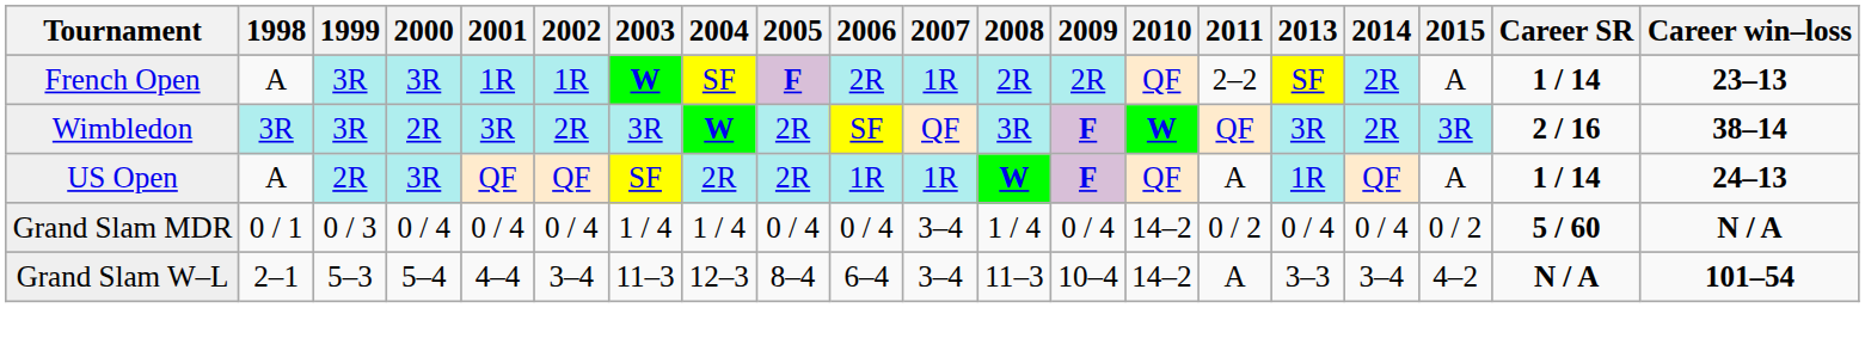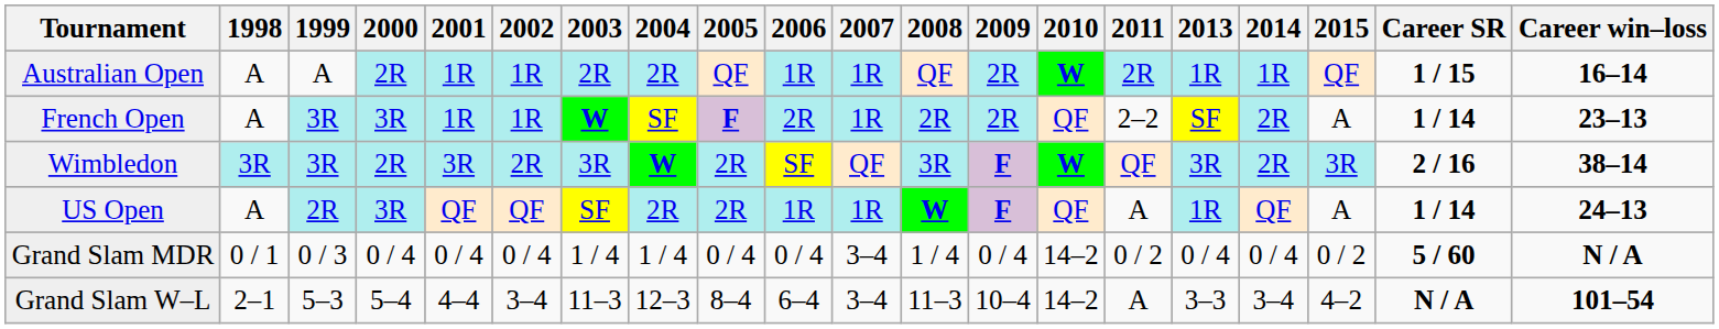 <table class=wikitable style=text-align:center;font-size:95%>
 <tr>
 <th>Tournament</th>
 <th>1998</th>
 <th>1999</th>
 <th>2000</th>
 <th>2001</th>
 <th>2002</th>
 <th>2003</th>
 <th>2004</th>
 <th>2005</th>
 <th>2006</th>
 <th>2007</th>
 <th>2008</th>
 <th>2009</th>
 <th>2010</th>
 <th>2011</th>
 <th>2013</th>
 <th>2014</th>
 <th>2015</th>
 <th>Career SR</th>
 <th>Career win–loss</th>
+</tr>
+<tr>
+<td style="background:#EFEFEF;"><a href='#'>Australian Open</a></td>
+<td align="center">A</td>
+<td align="center">A</td>
+<td align="center" style="background:#afeeee;"><a href='#'>2R</a></td>
+<td align="center" style="background:#afeeee;"><a href='#'>1R</a></td>
+<td align="center" style="background:#afeeee;"><a href='#'>1R</a></td>
+<td align="center" style="background:#afeeee;"><a href='#'>2R</a></td>
+<td align="center" style="background:#afeeee;"><a href='#'>2R</a></td>
+<td align="center" style="background:#ffebcd;"><a href='#'>QF</a></td>
+<td align="center" style="background:#afeeee;"><a href='#'>1R</a></td>
+<td align="center" style="background:#afeeee;"><a href='#'>1R</a></td>
+<td align="center" style="background:#ffebcd;"><a href='#'>QF</a></td>
+<td align="center" style="background:#afeeee;"><a href='#'>2R</a></td>
+<td align="center" style="background:#00ff00;"><a href='#'><strong>W</strong></a></td>
+<td align="center" style="background:#afeeee;"><a href='#'>2R</a></td>
+<td align="center" style="background:#afeeee;"><a href='#'>1R</a></td>
+<td align="center" style="background:#afeeee;"><a href='#'>1R</a></td>
+<td align="center" style="background:#ffebcd;"><a href='#'>QF</a></td>
+<td align="center"><strong>1 / 15</strong></td>
+<td align="center"><strong>16–14</strong></td>
 </tr>
 <tr>
 <td style="background:#EFEFEF;"><a href='#'>French Open</a></td>
 <td align="center">A</td>
 <td align="center" style="background:#afeeee;"><a href='#'>3R</a></td>
 <td align="center" style="background:#afeeee;"><a href='#'>3R</a></td>
 <td align="center" style="background:#afeeee;"><a href='#'>1R</a></td>
 <td align="center" style="background:#afeeee;"><a href='#'>1R</a></td>
 <td align="center" style="background:#00ff00;"><a href='#'><strong>W</strong></a></td>
 <td align="center" style="background:yellow;"><a href='#'>SF</a></td>
 <td align="center" style="background:#D8BFD8;"><a href='#'><strong>F</strong></a></td>
 <td align="center" style="background:#afeeee;"><a href='#'>2R</a></td>
 <td align="center" style="background:#afeeee;"><a href='#'>1R</a></td>
 <td align="center" style="background:#afeeee;"><a href='#'>2R</a></td>
 <td align="center" style="background:#afeeee;"><a href='#'>2R</a></td>
 <td align="center" style="background:#ffebcd;"><a href='#'>QF</a></td>
 <td align="center">2–2</td>
 <td align="center" style="background:yellow;"><a href='#'>SF</a></td>
 <td align="center" style="background:#afeeee;"><a href='#'>2R</a></td>
 <td align="center">A</td>
 <td align="center"><strong>1 / 14</strong></td>
 <td align="center"><strong>23–13</strong></td>
 </tr>
 <tr>
 <td style="background:#EFEFEF;"><a href='#'>Wimbledon</a></td>
 <td align="center" style="background:#afeeee;"><a href='#'>3R</a></td>
 <td align="center" style="background:#afeeee;"><a href='#'>3R</a></td>
 <td align="center" style="background:#afeeee;"><a href='#'>2R</a></td>
 <td align="center" style="background:#afeeee;"><a href='#'>3R</a></td>
 <td align="center" style="background:#afeeee;"><a href='#'>2R</a></td>
 <td align="center" style="background:#afeeee;"><a href='#'>3R</a></td>
 <td align="center" style="background:#00ff00;"><a href='#'><strong>W</strong></a></td>
 <td align="center" style="background:#afeeee;"><a href='#'>2R</a></td>
 <td align="center" style="background:yellow;"><a href='#'>SF</a></td>
 <td align="center" style="background:#ffebcd;"><a href='#'>QF</a></td>
 <td align="center" style="background:#afeeee;"><a href='#'>3R</a></td>
 <td align="center" style="background:#D8BFD8;"><a href='#'><strong>F</strong></a></td>
 <td align="center" style="background:#00ff00;"><a href='#'><strong>W</strong></a></td>
 <td align="center" style="background:#ffebcd;"><a href='#'>QF</a></td>
 <td align="center" style="background:#afeeee;"><a href='#'>3R</a></td>
 <td align="center" style="background:#afeeee;"><a href='#'>2R</a></td>
 <td align="center" style="background:#afeeee;"><a href='#'>3R</a></td>
 <td align="center"><strong>2 / 16</strong></td>
 <td align="center"><strong>38–14</strong></td>
 </tr>
 <tr>
 <td style="background:#EFEFEF;"><a href='#'>US Open</a></td>
 <td align="center">A</td>
 <td align="center" style="background:#afeeee;"><a href='#'>2R</a></td>
 <td align="center" style="background:#afeeee;"><a href='#'>3R</a></td>
 <td align="center" style="background:#ffebcd;"><a href='#'>QF</a></td>
 <td align="center" style="background:#ffebcd;"><a href='#'>QF</a></td>
 <td align="center" style="background:yellow;"><a href='#'>SF</a></td>
 <td align="center" style="background:#afeeee;"><a href='#'>2R</a></td>
 <td align="center" style="background:#afeeee;"><a href='#'>2R</a></td>
 <td align="center" style="background:#afeeee;"><a href='#'>1R</a></td>
 <td align="center" style="background:#afeeee;"><a href='#'>1R</a></td>
 <td align="center" style="background:#00ff00;"><a href='#'><strong>W</strong></a></td>
 <td align="center" style="background:#D8BFD8;"><a href='#'><strong>F</strong></a></td>
 <td align="center" style="background:#ffebcd;"><a href='#'>QF</a></td>
 <td align="center">A</td>
 <td align="center" style="background:#afeeee;"><a href='#'>1R</a></td>
 <td align="center" style="background:#ffebcd;"><a href='#'>QF</a></td>
 <td>A</td>
 <td align="center"><strong>1 / 14</strong></td>
 <td align="center"><strong>24–13</strong></td>
 </tr>
 <tr>
 <td style="background:#EFEFEF;">Grand Slam MDR</td>
 <td align="center">0 / 1</td>
 <td align="center">0 / 3</td>
 <td align="center">0 / 4</td>
 <td align="center">0 / 4</td>
 <td align="center">0 / 4</td>
 <td align="center">1 / 4</td>
 <td align="center">1 / 4</td>
 <td align="center">0 / 4</td>
 <td align="center">0 / 4</td>
 <td align="center">3–4</td>
 <td align="center">1 / 4</td>
 <td align="center">0 / 4</td>
 <td align="center">14–2</td>
 <td align="center">0 / 2</td>
 <td align="center">0 / 4</td>
 <td align="center">0 / 4</td>
 <td align="center">0 / 2</td>
 <td align="center"><strong>5 / 60</strong></td>
 <td align="center"><strong>N / A</strong></td>
 </tr>
 <tr>
 <td style="background:#EFEFEF;">Grand Slam W–L</td>
 <td align="center">2–1</td>
 <td align="center">5–3</td>
 <td align="center">5–4</td>
 <td align="center">4–4</td>
 <td align="center">3–4</td>
 <td align="center">11–3</td>
 <td align="center">12–3</td>
 <td align="center">8–4</td>
 <td align="center">6–4</td>
 <td align="center">3–4</td>
 <td align="center">11–3</td>
 <td align="center">10–4</td>
 <td align="center">14–2</td>
 <td align="center">A</td>
 <td align="center">3–3</td>
 <td align="center">3–4</td>
 <td align="center">4–2</td>
 <td align="center"><strong>N / A</strong></td>
 <td align="center"><strong>101–54</strong></td>
 </tr>
 </table>
